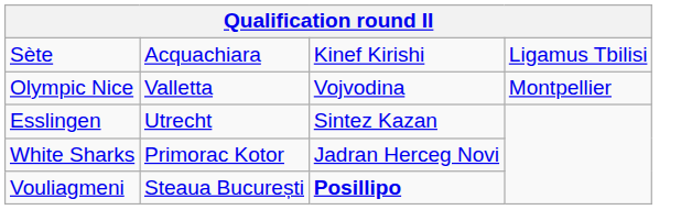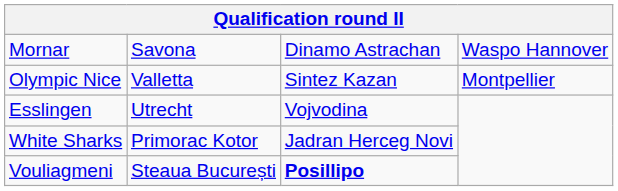 <table class="wikitable">
 <tr>
 <th colspan="4"><a href='#'>Qualification round II</a></th>
 </tr>
 <tr>
-<td> <a href='#'>Sète</a></td>
-<td> <a href='#'>Acquachiara</a></td>
-<td> <a href='#'>Kinef Kirishi</a></td>
-<td> <a href='#'>Ligamus Tbilisi</a> </td>
+<td> <a href='#'>Mornar</a></td>
+<td> <a href='#'>Savona</a></td>
+<td> <a href='#'>Dinamo Astrachan</a></td>
+<td> <a href='#'>Waspo Hannover</a> </td>
 </tr>
 <tr>
 <td> <a href='#'>Olympic Nice</a></td>
 <td> <a href='#'>Valletta</a></td>
-<td> <a href='#'>Vojvodina</a></td>
+<td> <a href='#'>Sintez Kazan</a> </td>
 <td> <a href='#'>Montpellier</a> </td>
 </tr>
 <tr>
 <td> <a href='#'>Esslingen</a></td>
 <td> <a href='#'>Utrecht</a></td>
-<td> <a href='#'>Sintez Kazan</a> </td>
+<td> <a href='#'>Vojvodina</a></td>
 </tr>
 <tr>
 <td> <a href='#'>White Sharks</a></td>
 <td> <a href='#'>Primorac Kotor</a></td>
 <td> <a href='#'>Jadran Herceg Novi</a> </td>
 </tr>
 <tr>
 <td> <a href='#'>Vouliagmeni</a></td>
 <td> <a href='#'>Steaua București</a></td>
 <td><strong> <a href='#'>Posillipo</a> </strong></td>
 </tr>
 </table>
